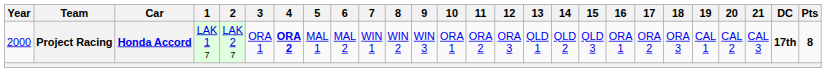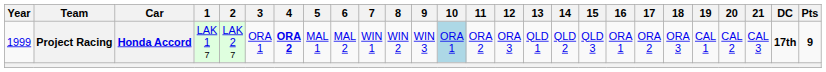 <table class="wikitable" style="text-align:center; font-size:85%">
 <tr>
 <th>Year</th>
 <th>Team</th>
 <th>Car</th>
 <th>1</th>
 <th>2</th>
 <th>3</th>
 <th>4</th>
 <th>5</th>
 <th>6</th>
 <th>7</th>
 <th>8</th>
 <th>9</th>
 <th>10</th>
 <th>11</th>
 <th>12</th>
 <th>13</th>
 <th>14</th>
 <th>15</th>
 <th>16</th>
 <th>17</th>
 <th>18</th>
 <th>19</th>
 <th>20</th>
 <th>21</th>
 <th>DC</th>
 <th>Pts</th>
 </tr>
 <tr>
-<td><a href='#'>2000</a></td>
+<td><a href='#'>1999</a></td>
 <th nowrap>Project Racing</th>
 <th nowrap><a href='#'>Honda Accord</a></th>
 <td style="background:#DFFFDF;"><a href='#'>LAK<br>1</a><br><small>7</small></td>
 <td style="background:#DFFFDF;"><a href='#'>LAK<br>2</a><br><small>7</small></td>
 <td><a href='#'>ORA<br>1</a><br><small></small></td>
 <td><strong><a href='#'>ORA<br>2</a><br><small></small></strong></td>
 <td><a href='#'>MAL<br>1</a><br><small></small></td>
 <td><a href='#'>MAL<br>2</a><br><small></small></td>
 <td><a href='#'>WIN<br>1</a><br><small></small></td>
 <td><a href='#'>WIN<br>2</a><br><small></small></td>
 <td><a href='#'>WIN<br>3</a><br><small></small></td>
-<td><a href='#'>ORA<br>1</a><br><small></small></td>
+<td style="background: lightblue;"><a href='#'>ORA<br>1</a><br><small></small></td>
 <td><a href='#'>ORA<br>2</a><br><small></small></td>
 <td><a href='#'>ORA<br>3</a><br><small></small></td>
 <td><a href='#'>QLD<br>1</a><br><small></small></td>
 <td><a href='#'>QLD<br>2</a><br><small></small></td>
 <td><a href='#'>QLD<br>3</a><br><small></small></td>
 <td><a href='#'>ORA<br>1</a><br><small></small></td>
 <td><a href='#'>ORA<br>2</a><br><small></small></td>
 <td><a href='#'>ORA<br>3</a><br><small></small></td>
 <td><a href='#'>CAL<br>1</a><br><small></small></td>
 <td><a href='#'>CAL<br>2</a><br><small></small></td>
 <td><a href='#'>CAL<br>3</a><br><small></small></td>
 <td><strong>17th</strong></td>
-<td><strong>8</strong></td>
+<td><strong>9</strong></td>
 </tr>
 <tr>
 <th colspan="26"></th>
 </tr>
 </table>
